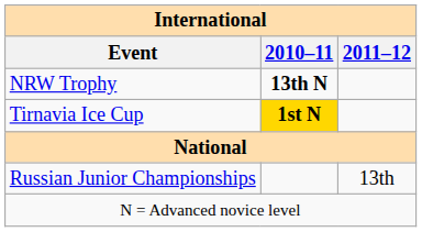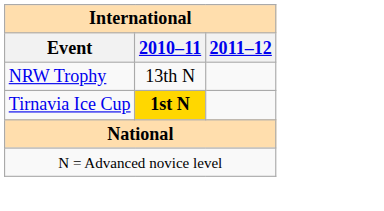 <table class="wikitable" style="text-align:center">
 <tr>
 <th style="background-color: #ffdead; " colspan=3 align=center>International</th>
 </tr>
 <tr>
 <th>Event</th>
 <th><a href='#'>2010–11</a></th>
 <th><a href='#'>2011–12</a></th>
 </tr>
 <tr>
 <td align=left><a href='#'>NRW Trophy</a></td>
-<td><strong>13th N</strong></td>
+<td>13th N</td>
 <td></td>
 </tr>
 <tr>
 <td align=left><a href='#'>Tirnavia Ice Cup</a></td>
 <td bgcolor=gold><strong>1st N</strong></td>
 <td></td>
 </tr>
 <tr>
 <th style="background-color: #ffdead; " colspan=3 align=center>National</th>
 </tr>
 <tr>
-<td align=left><a href='#'>Russian Junior Championships</a></td>
-<td></td>
-<td>13th</td>
-</tr>
-<tr>
 <td colspan=3 align=center><small> N = Advanced novice level </small></td>
 </tr>
 </table>
